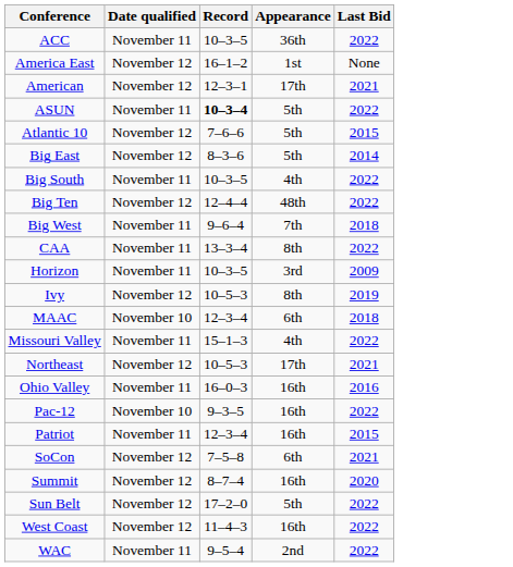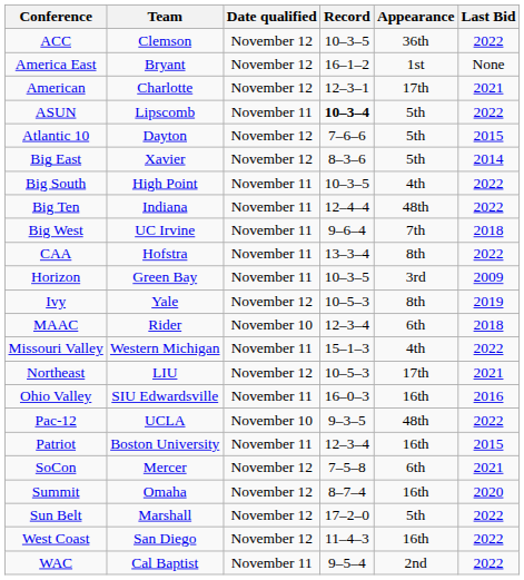 <table class="wikitable sortable" style="text-align: center;">
 <tr>
 <th scope="col">Conference</th>
+<th scope="col">Team</th>
 <th scope="col">Date qualified</th>
 <th scope="col" data-sort-type="number">Record</th>
 <th scope="col">Appearance</th>
 <th scope="col">Last Bid</th>
 </tr>
 <tr>
 <td><a href='#'>ACC</a></td>
-<td>November 11</td>
+<td><a href='#'>Clemson</a></td>
+<td>November 12</td>
 <td>10–3–5</td>
 <td>36th</td>
 <td><a href='#'>2022</a></td>
 </tr>
 <tr>
 <td><a href='#'>America East</a></td>
+<td><a href='#'>Bryant</a></td>
 <td>November 12</td>
 <td>16–1–2</td>
 <td>1st</td>
 <td>None</td>
 </tr>
 <tr>
 <td><a href='#'>American</a></td>
+<td><a href='#'>Charlotte</a></td>
 <td>November 12</td>
 <td>12–3–1</td>
 <td>17th</td>
 <td><a href='#'>2021</a></td>
 </tr>
 <tr>
 <td><a href='#'>ASUN</a></td>
+<td><a href='#'>Lipscomb</a></td>
 <td>November 11</td>
 <td><strong>10–3–4</strong></td>
 <td>5th</td>
 <td><a href='#'>2022</a></td>
 </tr>
 <tr>
 <td><a href='#'>Atlantic 10</a></td>
+<td><a href='#'>Dayton</a></td>
 <td>November 12</td>
 <td>7–6–6</td>
 <td>5th</td>
 <td><a href='#'>2015</a></td>
 </tr>
 <tr>
 <td><a href='#'>Big East</a></td>
+<td><a href='#'>Xavier</a></td>
 <td>November 12</td>
 <td>8–3–6</td>
 <td>5th</td>
 <td><a href='#'>2014</a></td>
 </tr>
 <tr>
 <td><a href='#'>Big South</a></td>
+<td><a href='#'>High Point</a></td>
 <td>November 11</td>
 <td>10–3–5</td>
 <td>4th</td>
 <td><a href='#'>2022</a></td>
 </tr>
 <tr>
 <td><a href='#'>Big Ten</a></td>
-<td>November 12</td>
+<td><a href='#'>Indiana</a></td>
+<td>November 11</td>
 <td>12–4–4</td>
 <td>48th</td>
 <td><a href='#'>2022</a></td>
 </tr>
 <tr>
 <td><a href='#'>Big West</a></td>
+<td><a href='#'>UC Irvine</a></td>
 <td>November 11</td>
 <td>9–6–4</td>
 <td>7th</td>
 <td><a href='#'>2018</a></td>
 </tr>
 <tr>
 <td><a href='#'>CAA</a></td>
+<td><a href='#'>Hofstra</a></td>
 <td>November 11</td>
 <td>13–3–4</td>
 <td>8th</td>
 <td><a href='#'>2022</a></td>
 </tr>
 <tr>
 <td><a href='#'>Horizon</a></td>
+<td><a href='#'>Green Bay</a></td>
 <td>November 11</td>
 <td>10–3–5</td>
 <td>3rd</td>
 <td><a href='#'>2009</a></td>
 </tr>
 <tr>
 <td><a href='#'>Ivy</a></td>
+<td><a href='#'>Yale</a></td>
 <td>November 12</td>
 <td>10–5–3</td>
 <td>8th</td>
 <td><a href='#'>2019</a></td>
 </tr>
 <tr>
 <td><a href='#'>MAAC</a></td>
+<td><a href='#'>Rider</a></td>
 <td>November 10</td>
 <td>12–3–4</td>
 <td>6th</td>
 <td><a href='#'>2018</a></td>
 </tr>
 <tr>
 <td><a href='#'>Missouri Valley</a></td>
+<td><a href='#'>Western Michigan</a></td>
 <td>November 11</td>
 <td>15–1–3</td>
 <td>4th</td>
 <td><a href='#'>2022</a></td>
 </tr>
 <tr>
 <td><a href='#'>Northeast</a></td>
+<td><a href='#'>LIU</a></td>
 <td>November 12</td>
 <td>10–5–3</td>
 <td>17th</td>
 <td><a href='#'>2021</a></td>
 </tr>
 <tr>
 <td><a href='#'>Ohio Valley</a></td>
+<td><a href='#'>SIU Edwardsville</a></td>
 <td>November 11</td>
 <td>16–0–3</td>
 <td>16th</td>
 <td><a href='#'>2016</a></td>
 </tr>
 <tr>
 <td><a href='#'>Pac-12</a></td>
+<td><a href='#'>UCLA</a></td>
 <td>November 10</td>
 <td>9–3–5</td>
-<td>16th</td>
+<td>48th</td>
 <td><a href='#'>2022</a></td>
 </tr>
 <tr>
 <td><a href='#'>Patriot</a></td>
+<td><a href='#'>Boston University</a></td>
 <td>November 11</td>
 <td>12–3–4</td>
 <td>16th</td>
 <td><a href='#'>2015</a></td>
 </tr>
 <tr>
 <td><a href='#'>SoCon</a></td>
+<td><a href='#'>Mercer</a></td>
 <td>November 12</td>
 <td>7–5–8</td>
 <td>6th</td>
 <td><a href='#'>2021</a></td>
 </tr>
 <tr>
 <td><a href='#'>Summit</a></td>
+<td><a href='#'>Omaha</a></td>
 <td>November 12</td>
 <td>8–7–4</td>
 <td>16th</td>
 <td><a href='#'>2020</a></td>
 </tr>
 <tr>
 <td><a href='#'>Sun Belt</a></td>
+<td><a href='#'>Marshall</a></td>
 <td>November 12</td>
 <td>17–2–0</td>
 <td>5th</td>
 <td><a href='#'>2022</a></td>
 </tr>
 <tr>
 <td><a href='#'>West Coast</a></td>
+<td><a href='#'>San Diego</a></td>
 <td>November 12</td>
 <td>11–4–3</td>
 <td>16th</td>
 <td><a href='#'>2022</a></td>
 </tr>
 <tr>
 <td><a href='#'>WAC</a></td>
+<td><a href='#'>Cal Baptist</a></td>
 <td>November 11</td>
 <td>9–5–4</td>
 <td>2nd</td>
 <td><a href='#'>2022</a></td>
 </tr>
 </table>
